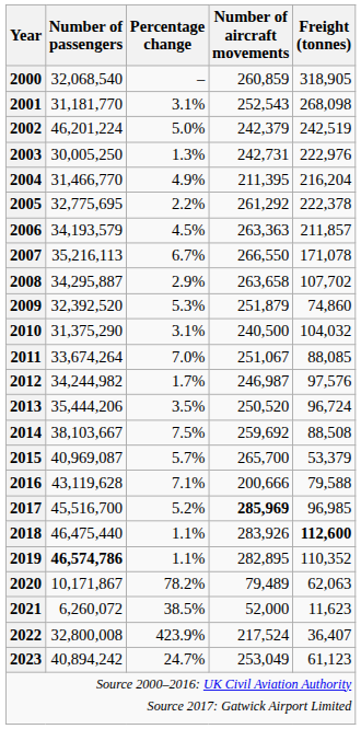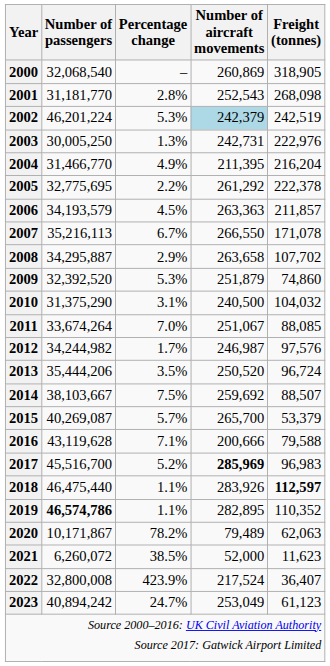 <table class="wikitable sortable" style="text-align:right; margin:auto;">
 <tr>
 <th>Year</th>
 <th>Number of<br>passengers<br></th>
 <th>Percentage<br>change</th>
 <th>Number of<br>aircraft<br>movements<br></th>
 <th>Freight<br>(tonnes)</th>
 </tr>
 <tr>
 <th>2000</th>
 <td>32,068,540</td>
 <td>–</td>
-<td>260,859</td>
+<td>260,869</td>
 <td>318,905</td>
 </tr>
 <tr>
 <th>2001</th>
 <td>31,181,770</td>
-<td>3.1%</td>
+<td>2.8%</td>
 <td>252,543</td>
 <td>268,098</td>
 </tr>
 <tr>
 <th>2002</th>
 <td>46,201,224</td>
-<td>5.0%</td>
-<td>242,379</td>
+<td>5.3%</td>
+<td style="background: lightblue;">242,379</td>
 <td>242,519</td>
 </tr>
 <tr>
 <th>2003</th>
 <td>30,005,250</td>
 <td>1.3%</td>
 <td>242,731</td>
 <td>222,976</td>
 </tr>
 <tr>
 <th>2004</th>
 <td>31,466,770</td>
 <td>4.9%</td>
 <td>211,395</td>
 <td>216,204</td>
 </tr>
 <tr>
 <th>2005</th>
 <td>32,775,695</td>
 <td>2.2%</td>
 <td>261,292</td>
 <td>222,378</td>
 </tr>
 <tr>
 <th>2006</th>
 <td>34,193,579</td>
 <td>4.5%</td>
 <td>263,363</td>
 <td>211,857</td>
 </tr>
 <tr>
 <th>2007</th>
 <td>35,216,113</td>
 <td>6.7%</td>
 <td>266,550</td>
 <td>171,078</td>
 </tr>
 <tr>
 <th>2008</th>
 <td>34,295,887</td>
 <td>2.9%</td>
 <td>263,658</td>
 <td>107,702</td>
 </tr>
 <tr>
 <th>2009</th>
 <td>32,392,520</td>
 <td>5.3%</td>
 <td>251,879</td>
 <td>74,860</td>
 </tr>
 <tr>
 <th>2010</th>
 <td>31,375,290</td>
 <td>3.1%</td>
 <td>240,500</td>
 <td>104,032</td>
 </tr>
 <tr>
 <th>2011</th>
 <td>33,674,264</td>
 <td>7.0%</td>
 <td>251,067</td>
 <td>88,085</td>
 </tr>
 <tr>
 <th>2012</th>
 <td>34,244,982</td>
 <td>1.7%</td>
 <td>246,987</td>
 <td>97,576</td>
 </tr>
 <tr>
 <th>2013</th>
 <td>35,444,206</td>
 <td>3.5%</td>
 <td>250,520</td>
 <td>96,724</td>
 </tr>
 <tr>
 <th>2014</th>
 <td>38,103,667</td>
 <td>7.5%</td>
 <td>259,692</td>
-<td>88,508</td>
+<td>88,507</td>
 </tr>
 <tr>
 <th>2015</th>
-<td>40,969,087</td>
+<td>40,269,087</td>
 <td>5.7%</td>
 <td>265,700</td>
 <td>53,379</td>
 </tr>
 <tr>
 <th>2016</th>
 <td>43,119,628</td>
 <td>7.1%</td>
 <td>200,666</td>
 <td>79,588</td>
 </tr>
 <tr>
 <th>2017</th>
 <td>45,516,700</td>
 <td>5.2%</td>
 <td><strong>285,969</strong></td>
-<td>96,985</td>
+<td>96,983</td>
 </tr>
 <tr>
 <th>2018</th>
 <td>46,475,440</td>
 <td>1.1%</td>
 <td>283,926</td>
-<td><strong>112,600</strong></td>
+<td><strong>112,597</strong></td>
 </tr>
 <tr>
 <th>2019</th>
 <td><strong>46,574,786</strong></td>
 <td>1.1%</td>
 <td>282,895</td>
 <td>110,352</td>
 </tr>
 <tr>
 <th>2020</th>
 <td>10,171,867</td>
 <td>78.2%</td>
 <td>79,489</td>
 <td>62,063</td>
 </tr>
 <tr>
 <th>2021</th>
 <td>6,260,072</td>
 <td>38.5%</td>
 <td>52,000</td>
 <td>11,623</td>
 </tr>
 <tr>
 <th>2022</th>
 <td>32,800,008</td>
 <td>423.9%</td>
 <td>217,524</td>
 <td>36,407</td>
 </tr>
 <tr>
 <th>2023</th>
 <td>40,894,242</td>
 <td>24.7%</td>
 <td>253,049</td>
 <td>61,123</td>
 </tr>
 <tr class="sortbottom">
 <td colspan="5" style="text-align:right;"><sup><em>Source 2000–2016: <a href='#'>UK Civil Aviation Authority</a></em></sup><br><sup><em>Source 2017: Gatwick Airport Limited</em></sup></td>
 </tr>
 </table>
